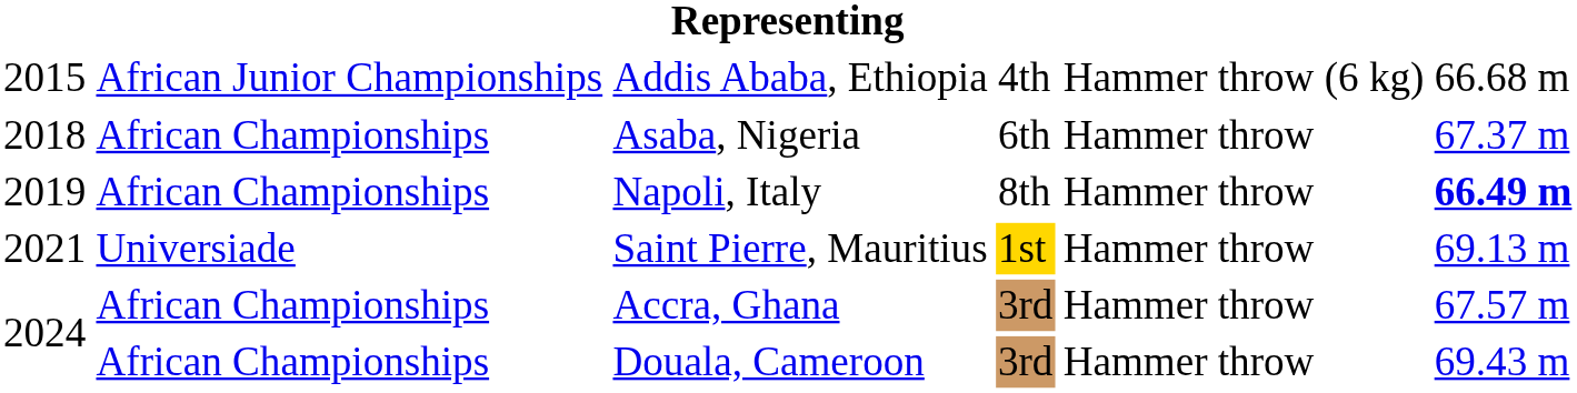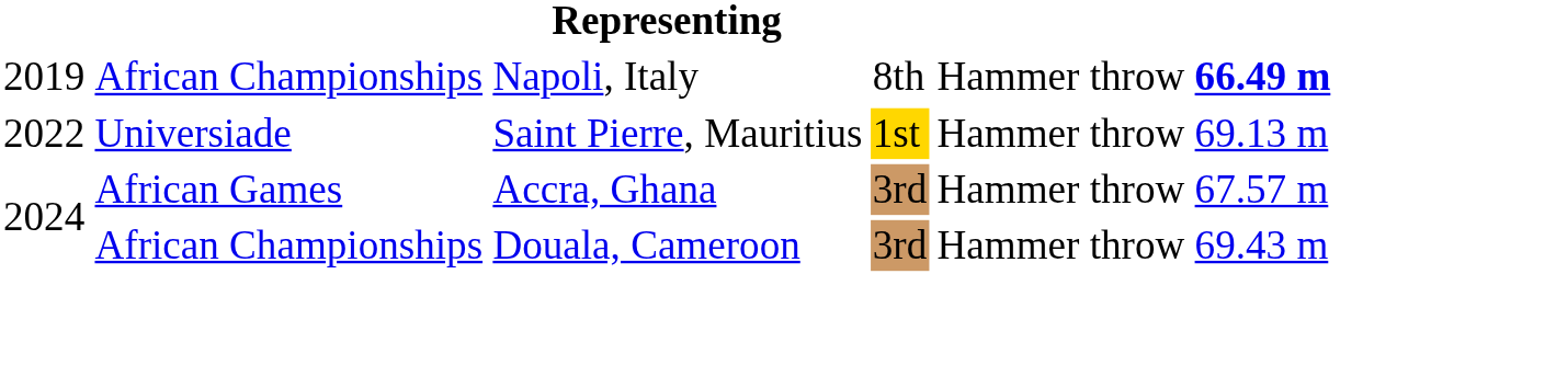 <table>
 <tr>
 <th colspan="6">Representing </th>
-</tr>
-<tr>
-<td>2015</td>
-<td><a href='#'>African Junior Championships</a></td>
-<td><a href='#'>Addis Ababa</a>, Ethiopia</td>
-<td>4th</td>
-<td>Hammer throw (6 kg)</td>
-<td>66.68 m</td>
-</tr>
-<tr>
-<td>2018</td>
-<td><a href='#'>African Championships</a></td>
-<td><a href='#'>Asaba</a>, Nigeria</td>
-<td>6th</td>
-<td>Hammer throw</td>
-<td><a href='#'>67.37 m</a></td>
 </tr>
 <tr>
 <td>2019</td>
 <td><a href='#'>African Championships</a></td>
 <td><a href='#'>Napoli</a>, Italy</td>
 <td>8th</td>
 <td>Hammer throw</td>
 <td><strong><a href='#'>66.49 m</a></strong></td>
 </tr>
 <tr>
-<td>2021</td>
+<td>2022</td>
 <td><a href='#'>Universiade</a></td>
 <td><a href='#'>Saint Pierre</a>, Mauritius</td>
 <td bgcolor=gold>1st</td>
 <td>Hammer throw</td>
 <td><a href='#'>69.13 m</a></td>
 </tr>
 <tr>
 <td rowspan=2>2024</td>
-<td><a href='#'>African Championships</a></td>
+<td><a href='#'>African Games</a></td>
 <td><a href='#'>Accra, Ghana</a></td>
 <td bgcolor=cc9966>3rd</td>
 <td>Hammer throw</td>
 <td><a href='#'>67.57 m</a></td>
 </tr>
 <tr>
 <td><a href='#'>African Championships</a></td>
 <td><a href='#'>Douala, Cameroon</a></td>
 <td bgcolor=cc9966>3rd</td>
 <td>Hammer throw</td>
 <td><a href='#'>69.43 m</a></td>
 </tr>
 </table>
